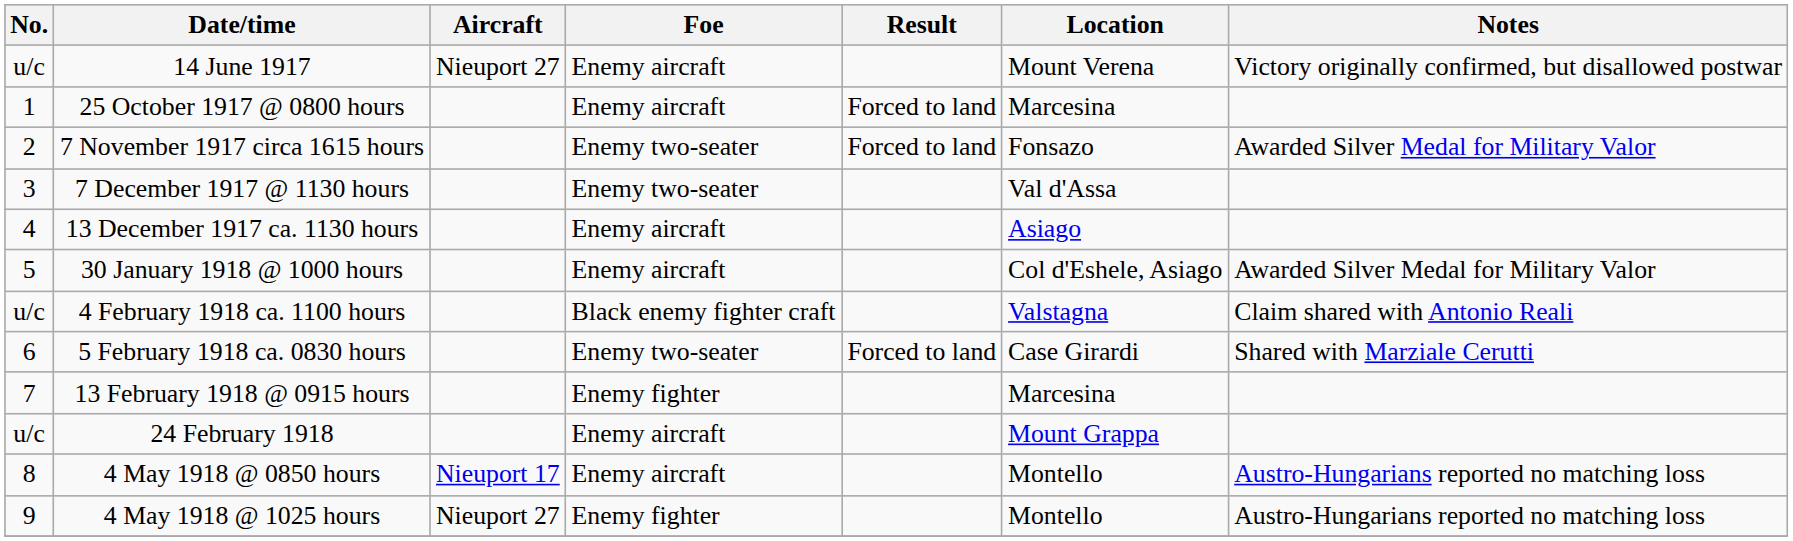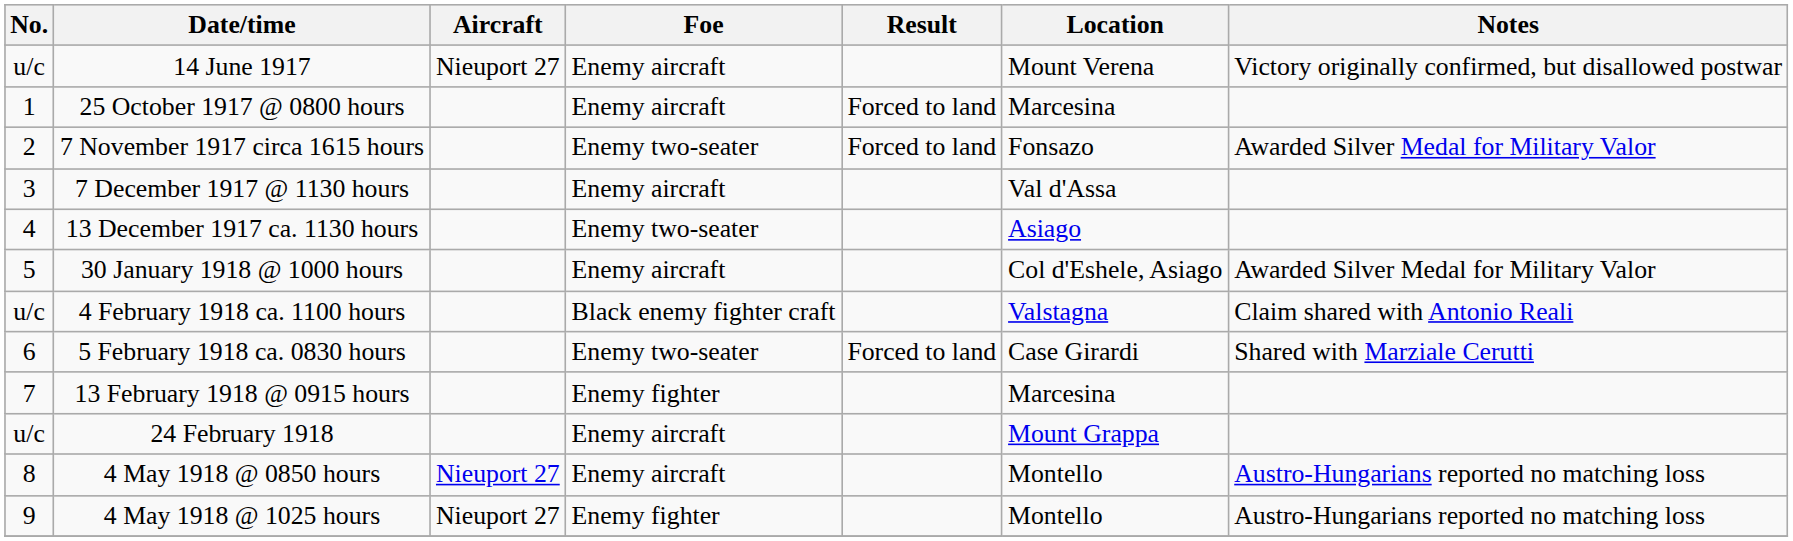 <table class="wikitable" border="1" style="margin: 1em auto 1em auto">
 <tr>
 <th>No.</th>
 <th>Date/time</th>
 <th>Aircraft</th>
 <th>Foe</th>
 <th>Result</th>
 <th>Location</th>
 <th>Notes</th>
 </tr>
 <tr>
 <td align="center">u/c</td>
 <td align="center">14 June 1917</td>
 <td>Nieuport 27</td>
 <td>Enemy aircraft</td>
 <td></td>
 <td>Mount Verena</td>
 <td>Victory originally confirmed, but disallowed postwar</td>
 </tr>
 <tr>
 <td align="center">1</td>
 <td align="center">25 October 1917 @ 0800 hours</td>
 <td></td>
 <td>Enemy aircraft</td>
 <td>Forced to land</td>
 <td>Marcesina</td>
 <td></td>
 </tr>
 <tr>
 <td align="center">2</td>
 <td align="center">7 November 1917 circa 1615 hours</td>
 <td></td>
 <td>Enemy two-seater</td>
 <td>Forced to land</td>
 <td>Fonsazo</td>
 <td>Awarded Silver <a href='#'>Medal for Military Valor</a></td>
 </tr>
 <tr>
 <td align="center">3</td>
 <td align="center">7 December 1917 @ 1130 hours</td>
 <td></td>
-<td>Enemy two-seater</td>
+<td>Enemy aircraft</td>
 <td></td>
 <td>Val d'Assa</td>
 <td></td>
 </tr>
 <tr>
 <td align="center">4</td>
 <td align="center">13 December 1917 ca. 1130 hours</td>
 <td></td>
-<td>Enemy aircraft</td>
+<td>Enemy two-seater</td>
 <td></td>
 <td><a href='#'>Asiago</a></td>
 <td></td>
 </tr>
 <tr>
 <td align="center">5</td>
 <td align="center">30 January 1918 @ 1000 hours</td>
 <td></td>
 <td>Enemy aircraft</td>
 <td></td>
 <td>Col d'Eshele, Asiago</td>
 <td>Awarded Silver Medal for Military Valor</td>
 </tr>
 <tr>
 <td align="center">u/c</td>
 <td align="center">4 February 1918 ca. 1100 hours</td>
 <td></td>
 <td>Black enemy fighter craft</td>
 <td></td>
 <td><a href='#'>Valstagna</a></td>
 <td>Claim shared with <a href='#'>Antonio Reali</a></td>
 </tr>
 <tr>
 <td align="center">6</td>
 <td align="center">5 February 1918 ca. 0830 hours</td>
 <td></td>
 <td>Enemy two-seater</td>
 <td>Forced to land</td>
 <td>Case Girardi</td>
 <td>Shared with <a href='#'>Marziale Cerutti</a></td>
 </tr>
 <tr>
 <td align="center">7</td>
 <td align="center">13 February 1918 @ 0915 hours</td>
 <td></td>
 <td>Enemy fighter</td>
 <td></td>
 <td>Marcesina</td>
 <td></td>
 </tr>
 <tr>
 <td align="center">u/c</td>
 <td align="center">24 February 1918</td>
 <td></td>
 <td>Enemy aircraft</td>
 <td></td>
 <td><a href='#'>Mount Grappa</a></td>
 <td></td>
 </tr>
 <tr>
 <td align="center">8</td>
 <td align="center">4 May 1918 @ 0850 hours</td>
-<td><a href='#'>Nieuport 17</a></td>
+<td><a href='#'>Nieuport 27</a></td>
 <td>Enemy aircraft</td>
 <td></td>
 <td>Montello</td>
 <td><a href='#'>Austro-Hungarians</a> reported no matching loss</td>
 </tr>
 <tr>
 <td align="center">9</td>
 <td align="center">4 May 1918 @ 1025 hours</td>
 <td>Nieuport 27</td>
 <td>Enemy fighter</td>
 <td></td>
 <td>Montello</td>
 <td>Austro-Hungarians reported no matching loss</td>
 </tr>
 <tr>
 </tr>
 </table>
